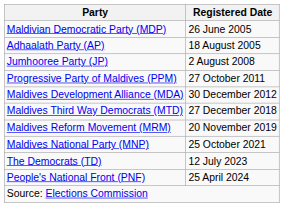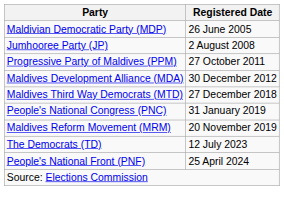 <table class="wikitable">
 <tr>
 <th>Party</th>
 <th>Registered Date</th>
 </tr>
 <tr>
 <td><a href='#'>Maldivian Democratic Party (MDP)</a></td>
 <td>26 June 2005</td>
-</tr>
-<tr>
-<td><a href='#'>Adhaalath Party (AP)</a></td>
-<td>18 August 2005</td>
 </tr>
 <tr>
 <td><a href='#'>Jumhooree Party (JP)</a></td>
 <td>2 August 2008</td>
 </tr>
 <tr>
 <td><a href='#'>Progressive Party of Maldives (PPM)</a></td>
 <td>27 October 2011</td>
 </tr>
 <tr>
 <td><a href='#'>Maldives Development Alliance (MDA)</a></td>
 <td>30 December 2012</td>
 </tr>
 <tr>
 <td><a href='#'>Maldives Third Way Democrats (MTD)</a></td>
 <td>27 December 2018</td>
 </tr>
 <tr>
+<td><a href='#'>People's National Congress (PNC)</a></td>
+<td>31 January 2019</td>
+</tr>
+<tr>
 <td><a href='#'>Maldives Reform Movement (MRM)</a></td>
 <td>20 November 2019</td>
-</tr>
-<tr>
-<td><a href='#'>Maldives National Party (MNP)</a></td>
-<td>25 October 2021</td>
 </tr>
 <tr>
 <td><a href='#'>The Democrats (TD)</a></td>
 <td>12 July 2023</td>
 </tr>
 <tr>
 <td><a href='#'>People's National Front (PNF)</a></td>
 <td>25 April 2024</td>
 </tr>
 <tr>
 <td colspan="2">Source: <a href='#'>Elections Commission</a></td>
 </tr>
 </table>
